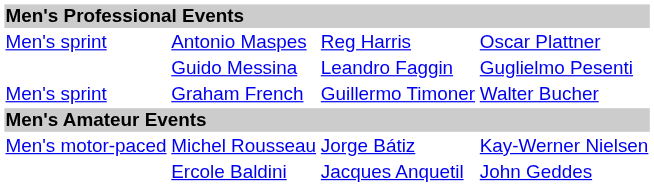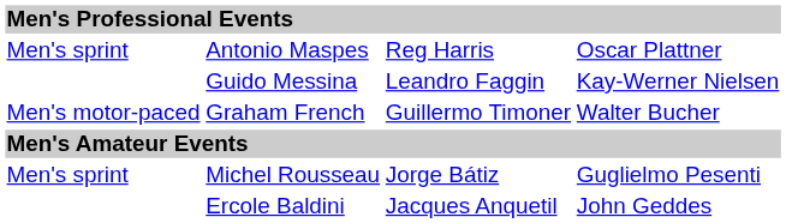 <table>
 <tr bgcolor="#cccccc">
 <td colspan=7><strong>Men's Professional Events</strong></td>
 </tr>
 <tr>
 <td><a href='#'>Men's sprint</a> <br></td>
 <td><a href='#'>Antonio Maspes</a><br></td>
 <td><a href='#'>Reg Harris</a><br></td>
 <td><a href='#'>Oscar Plattner</a><br></td>
 </tr>
 <tr>
 <td><br></td>
 <td><a href='#'>Guido Messina</a><br></td>
 <td><a href='#'>Leandro Faggin</a><br></td>
-<td><a href='#'>Guglielmo Pesenti</a> <br></td>
+<td><a href='#'>Kay-Werner Nielsen</a><br></td>
 </tr>
 <tr>
-<td><a href='#'>Men's sprint</a> <br></td>
+<td><a href='#'>Men's motor-paced</a><br></td>
 <td><a href='#'>Graham French</a><br></td>
 <td><a href='#'>Guillermo Timoner</a><br></td>
 <td><a href='#'>Walter Bucher</a><br></td>
 </tr>
 <tr bgcolor="#cccccc">
 <td colspan=7><strong>Men's Amateur Events</strong></td>
 </tr>
 <tr>
-<td><a href='#'>Men's motor-paced</a><br></td>
+<td><a href='#'>Men's sprint</a> <br></td>
 <td><a href='#'>Michel Rousseau</a> <br></td>
 <td><a href='#'>Jorge Bátiz</a><br></td>
-<td><a href='#'>Kay-Werner Nielsen</a><br></td>
+<td><a href='#'>Guglielmo Pesenti</a> <br></td>
 </tr>
 <tr>
 <td><br></td>
 <td><a href='#'>Ercole Baldini</a><br></td>
 <td><a href='#'>Jacques Anquetil</a><br></td>
 <td><a href='#'>John Geddes</a><br></td>
 </tr>
 </table>
